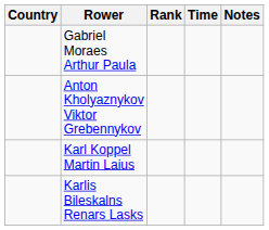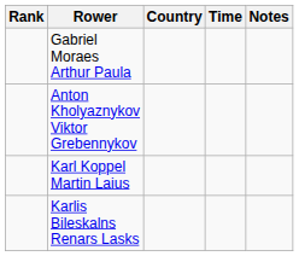 <table class="wikitable" width=50%>
 <tr>
+<th>Rank</th>
+<th>Rower</th>
 <th>Country</th>
-<th>Rower</th>
-<th>Rank</th>
 <th>Time</th>
 <th>Notes</th>
 </tr>
 <tr>
 <td></td>
 <td>Gabriel Moraes<br><a href='#'>Arthur Paula</a></td>
 <td></td>
 <td></td>
 <td></td>
 </tr>
 <tr>
 <td></td>
 <td><a href='#'>Anton Kholyaznykov</a><br><a href='#'>Viktor Grebennykov</a></td>
 <td></td>
 <td></td>
 <td></td>
 </tr>
 <tr>
 <td></td>
 <td><a href='#'>Karl Koppel</a><br><a href='#'>Martin Laius</a></td>
 <td></td>
 <td></td>
 <td></td>
 </tr>
 <tr>
 <td></td>
 <td><a href='#'>Karlis Bileskalns</a><br><a href='#'>Renars Lasks</a></td>
 <td></td>
 <td></td>
 <td></td>
 </tr>
 </table>
